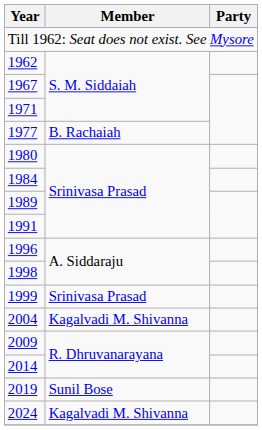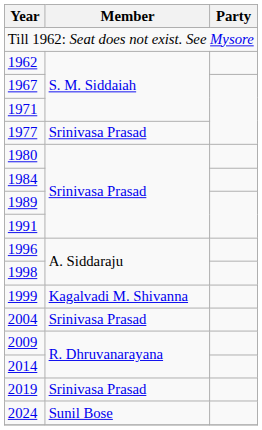 <table class="wikitable sortable">
 <tr>
 <th>Year</th>
 <th>Member</th>
 <th colspan="2">Party</th>
 </tr>
 <tr>
 <td colspan="4" align="center">Till 1962: <em>Seat does not exist. See <a href='#'>Mysore</a></em></td>
 </tr>
 <tr>
 <td><a href='#'>1962</a></td>
 <td rowspan="3"><a href='#'>S. M. Siddaiah</a></td>
 <td></td>
 </tr>
 <tr>
 <td><a href='#'>1967</a></td>
 </tr>
 <tr>
 <td><a href='#'>1971</a></td>
 </tr>
 <tr>
 <td><a href='#'>1977</a></td>
-<td><a href='#'>B. Rachaiah</a></td>
+<td><a href='#'>Srinivasa Prasad</a></td>
 </tr>
 <tr>
 <td><a href='#'>1980</a></td>
 <td rowspan="4"><a href='#'>Srinivasa Prasad</a></td>
 <td></td>
 </tr>
 <tr>
 <td><a href='#'>1984</a></td>
 <td></td>
 </tr>
 <tr>
 <td><a href='#'>1989</a></td>
 </tr>
 <tr>
 <td><a href='#'>1991</a></td>
 </tr>
 <tr>
 <td><a href='#'>1996</a></td>
 <td rowspan="2">A. Siddaraju</td>
 <td></td>
 </tr>
 <tr>
 <td><a href='#'>1998</a></td>
 </tr>
 <tr>
 <td><a href='#'>1999</a></td>
-<td><a href='#'>Srinivasa Prasad</a></td>
+<td><a href='#'>Kagalvadi M. Shivanna</a></td>
 <td></td>
 </tr>
 <tr>
 <td><a href='#'>2004</a></td>
-<td><a href='#'>Kagalvadi M. Shivanna</a></td>
+<td><a href='#'>Srinivasa Prasad</a></td>
 <td></td>
 </tr>
 <tr>
 <td><a href='#'>2009</a></td>
 <td rowspan="2"><a href='#'>R. Dhruvanarayana</a></td>
 <td></td>
 </tr>
 <tr>
 <td><a href='#'>2014</a></td>
 </tr>
 <tr>
 <td><a href='#'>2019</a></td>
-<td><a href='#'>Sunil Bose</a></td>
+<td><a href='#'>Srinivasa Prasad</a></td>
 <td></td>
 </tr>
 <tr>
 <td><a href='#'>2024</a></td>
-<td><a href='#'>Kagalvadi M. Shivanna</a></td>
+<td><a href='#'>Sunil Bose</a></td>
 <td></td>
 </tr>
 <tr>
 </tr>
 </table>
